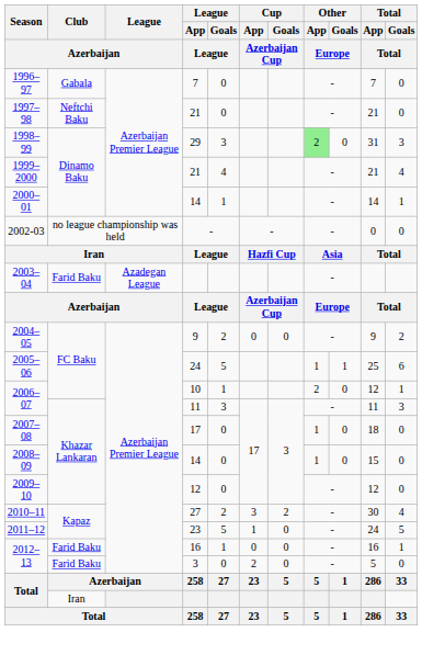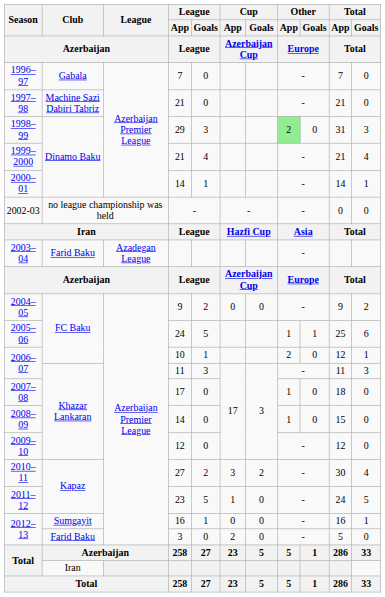 <table class="wikitable" style="text-align: center">
 <tr>
 <th rowspan="2">Season</th>
 <th rowspan="2">Club</th>
 <th rowspan="2">League</th>
 <th colspan="2">League</th>
 <th colspan="2">Cup</th>
 <th colspan="2">Other</th>
 <th colspan="3">Total</th>
 </tr>
 <tr>
 <th>App</th>
 <th>Goals</th>
 <th>App</th>
 <th>Goals</th>
 <th>App</th>
 <th>Goals</th>
 <th>App</th>
 <th>Goals</th>
 </tr>
 <tr>
 <th colspan="3">Azerbaijan</th>
 <th colspan="2">League</th>
 <th colspan="2"><a href='#'>Azerbaijan Cup</a></th>
 <th colspan="2"><a href='#'>Europe</a></th>
 <th colspan="3">Total</th>
 </tr>
 <tr>
 <td><a href='#'>1996–97</a></td>
 <td><a href='#'>Gabala</a></td>
 <td rowspan="5"><a href='#'>Azerbaijan Premier League</a></td>
 <td>7</td>
 <td>0</td>
 <td></td>
 <td></td>
 <td colspan="2">-</td>
 <td>7</td>
 <td>0</td>
 </tr>
 <tr>
 <td><a href='#'>1997–98</a></td>
-<td><a href='#'>Neftchi Baku</a></td>
+<td><a href='#'>Machine Sazi Dabiri Tabriz</a></td>
 <td>21</td>
 <td>0</td>
 <td></td>
 <td></td>
 <td colspan="2">-</td>
 <td>21</td>
 <td>0</td>
 </tr>
 <tr>
 <td><a href='#'>1998–99</a></td>
 <td rowspan="3"><a href='#'>Dinamo Baku</a></td>
 <td>29</td>
 <td>3</td>
 <td></td>
 <td></td>
 <td style="background: lightgreen;">2</td>
 <td>0</td>
 <td>31</td>
 <td>3</td>
 </tr>
 <tr>
 <td><a href='#'>1999–2000</a></td>
 <td>21</td>
 <td>4</td>
 <td></td>
 <td></td>
 <td colspan="2">-</td>
 <td>21</td>
 <td>4</td>
 </tr>
 <tr>
 <td><a href='#'>2000–01</a></td>
 <td>14</td>
 <td>1</td>
 <td></td>
 <td></td>
 <td colspan="2">-</td>
 <td>14</td>
 <td>1</td>
 </tr>
 <tr>
 <td>2002-03</td>
 <td colspan="2">no league championship was held</td>
 <td colspan="2">-</td>
 <td colspan="2">-</td>
 <td colspan="2">-</td>
 <td>0</td>
 <td>0</td>
 </tr>
 <tr>
 <th colspan="3">Iran</th>
 <th colspan="2">League</th>
 <th colspan="2"><a href='#'>Hazfi Cup</a></th>
 <th colspan="2"><a href='#'>Asia</a></th>
 <th colspan="3">Total</th>
 </tr>
 <tr>
 <td><a href='#'>2003–04</a></td>
 <td><a href='#'>Farid Baku</a></td>
 <td><a href='#'>Azadegan League</a></td>
 <td></td>
 <td></td>
 <td></td>
 <td></td>
 <td colspan="2">-</td>
 <td></td>
 <td></td>
 </tr>
 <tr>
 <th colspan="3">Azerbaijan</th>
 <th colspan="2">League</th>
 <th colspan="2"><a href='#'>Azerbaijan Cup</a></th>
 <th colspan="2"><a href='#'>Europe</a></th>
 <th colspan="3">Total</th>
 </tr>
 <tr>
 <td><a href='#'>2004–05</a></td>
 <td rowspan="3"><a href='#'>FC Baku</a></td>
 <td rowspan="11"><a href='#'>Azerbaijan Premier League</a></td>
 <td>9</td>
 <td>2</td>
 <td>0</td>
 <td>0</td>
 <td colspan="2">-</td>
 <td>9</td>
 <td>2</td>
 </tr>
 <tr>
 <td><a href='#'>2005–06</a></td>
 <td>24</td>
 <td>5</td>
 <td></td>
 <td></td>
 <td>1</td>
 <td>1</td>
 <td>25</td>
 <td>6</td>
 </tr>
 <tr>
 <td rowspan="2"><a href='#'>2006–07</a></td>
 <td>10</td>
 <td>1</td>
 <td></td>
 <td></td>
 <td>2</td>
 <td>0</td>
 <td>12</td>
 <td>1</td>
 </tr>
 <tr>
 <td rowspan="4"><a href='#'>Khazar Lankaran</a></td>
 <td>11</td>
 <td>3</td>
 <td rowspan="4">17</td>
 <td rowspan="4">3</td>
 <td colspan="2">-</td>
 <td>11</td>
 <td>3</td>
 </tr>
 <tr>
 <td><a href='#'>2007–08</a></td>
 <td>17</td>
 <td>0</td>
 <td>1</td>
 <td>0</td>
 <td>18</td>
 <td>0</td>
 </tr>
 <tr>
 <td><a href='#'>2008–09</a></td>
 <td>14</td>
 <td>0</td>
 <td>1</td>
 <td>0</td>
 <td>15</td>
 <td>0</td>
 </tr>
 <tr>
 <td><a href='#'>2009–10</a></td>
 <td>12</td>
 <td>0</td>
 <td colspan="2">-</td>
 <td>12</td>
 <td>0</td>
 </tr>
 <tr>
 <td><a href='#'>2010–11</a></td>
 <td rowspan="2"><a href='#'>Kapaz</a></td>
 <td>27</td>
 <td>2</td>
 <td>3</td>
 <td>2</td>
 <td colspan="2">-</td>
 <td>30</td>
 <td>4</td>
 </tr>
 <tr>
 <td><a href='#'>2011–12</a></td>
 <td>23</td>
 <td>5</td>
 <td>1</td>
 <td>0</td>
 <td colspan="2">-</td>
 <td>24</td>
 <td>5</td>
 </tr>
 <tr>
 <td rowspan="2"><a href='#'>2012–13</a></td>
-<td><a href='#'>Farid Baku</a></td>
+<td><a href='#'>Sumgayit</a></td>
 <td>16</td>
 <td>1</td>
 <td>0</td>
 <td>0</td>
 <td colspan="2">-</td>
 <td>16</td>
 <td>1</td>
 </tr>
 <tr>
 <td><a href='#'>Farid Baku</a></td>
 <td>3</td>
 <td>0</td>
 <td>2</td>
 <td>0</td>
 <td colspan="2">-</td>
 <td>5</td>
 <td>0</td>
 </tr>
 <tr>
 <th rowspan="2">Total</th>
 <th colspan="2">Azerbaijan</th>
 <th>258</th>
 <th>27</th>
 <th>23</th>
 <th>5</th>
 <th>5</th>
 <th>1</th>
 <th>286</th>
 <th>33</th>
 </tr>
 <tr>
 <td !colspan="2">Iran</td>
 <th></th>
 <th></th>
 <th></th>
 <th></th>
 <th></th>
 <th></th>
 <th></th>
 <th></th>
 </tr>
 <tr>
 <th colspan="3">Total</th>
 <th>258</th>
 <th>27</th>
 <th>23</th>
 <th>5</th>
 <th>5</th>
 <th>1</th>
 <th>286</th>
 <th>33</th>
 </tr>
 </table>
